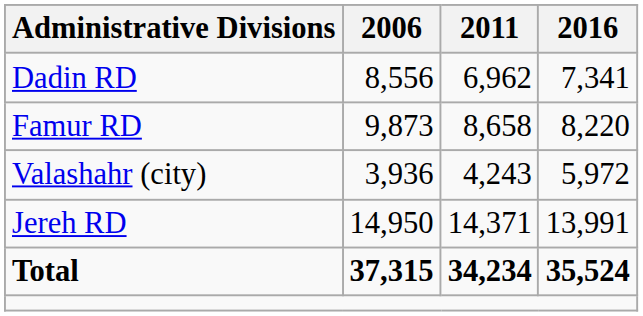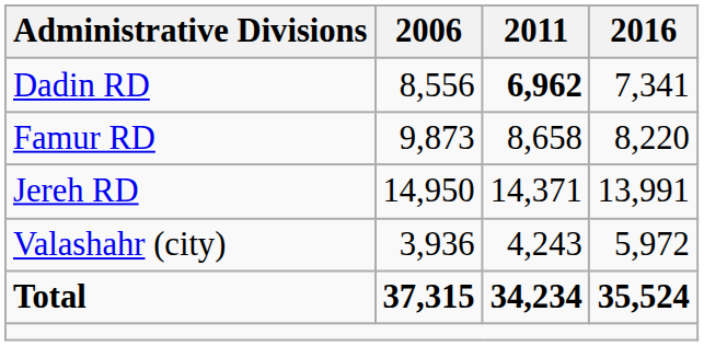 <table class="wikitable">
 <tr>
 <th>Administrative Divisions</th>
 <th>2006</th>
 <th>2011</th>
 <th>2016</th>
 </tr>
 <tr>
 <td><a href='#'>Dadin RD</a></td>
 <td style="text-align: right;">8,556</td>
-<td style="text-align: right;">6,962</td>
+<td style="text-align: right;"><strong>6,962</strong></td>
 <td style="text-align: right;">7,341</td>
 </tr>
 <tr>
 <td><a href='#'>Famur RD</a></td>
 <td style="text-align: right;">9,873</td>
 <td style="text-align: right;">8,658</td>
 <td style="text-align: right;">8,220</td>
 </tr>
 <tr>
+<td><a href='#'>Jereh RD</a></td>
+<td style="text-align: right;">14,950</td>
+<td style="text-align: right;">14,371</td>
+<td style="text-align: right;">13,991</td>
+</tr>
+<tr>
 <td><a href='#'>Valashahr</a> (city)</td>
 <td style="text-align: right;">3,936</td>
 <td style="text-align: right;">4,243</td>
 <td style="text-align: right;">5,972</td>
-</tr>
-<tr>
-<td><a href='#'>Jereh RD</a></td>
-<td style="text-align: right;">14,950</td>
-<td style="text-align: right;">14,371</td>
-<td style="text-align: right;">13,991</td>
 </tr>
 <tr>
 <td><strong>Total</strong></td>
 <td style="text-align: right;"><strong>37,315</strong></td>
 <td style="text-align: right;"><strong>34,234</strong></td>
 <td style="text-align: right;"><strong>35,524</strong></td>
 </tr>
 <tr>
 <td colspan=4></td>
 </tr>
 </table>
